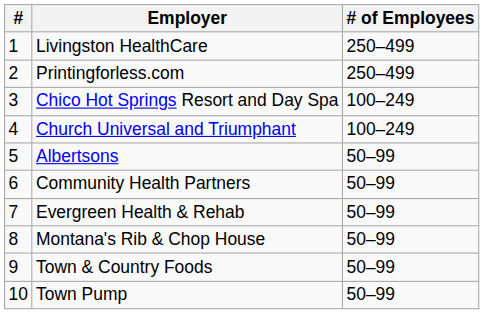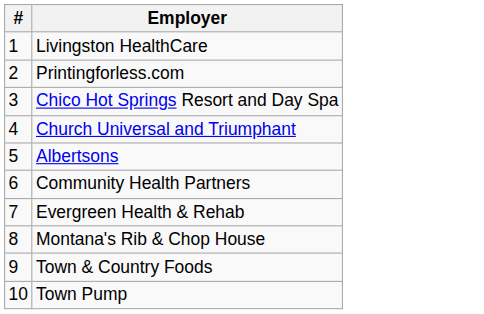 <table class="wikitable">
 <tr>
 <th>#</th>
 <th>Employer</th>
-<th># of Employees</th>
 </tr>
 <tr>
 <td>1</td>
 <td>Livingston HealthCare</td>
-<td>250–499</td>
 </tr>
 <tr>
 <td>2</td>
 <td>Printingforless.com</td>
-<td>250–499</td>
 </tr>
 <tr>
 <td>3</td>
 <td><a href='#'>Chico Hot Springs</a> Resort and Day Spa</td>
-<td>100–249</td>
 </tr>
 <tr>
 <td>4</td>
 <td><a href='#'>Church Universal and Triumphant</a></td>
-<td>100–249</td>
 </tr>
 <tr>
 <td>5</td>
 <td><a href='#'>Albertsons</a></td>
-<td>50–99</td>
 </tr>
 <tr>
 <td>6</td>
 <td>Community Health Partners</td>
-<td>50–99</td>
 </tr>
 <tr>
 <td>7</td>
 <td>Evergreen Health & Rehab</td>
-<td>50–99</td>
 </tr>
 <tr>
 <td>8</td>
 <td>Montana's Rib & Chop House</td>
-<td>50–99</td>
 </tr>
 <tr>
 <td>9</td>
 <td>Town & Country Foods</td>
-<td>50–99</td>
 </tr>
 <tr>
 <td>10</td>
 <td>Town Pump</td>
-<td>50–99</td>
 </tr>
 </table>
